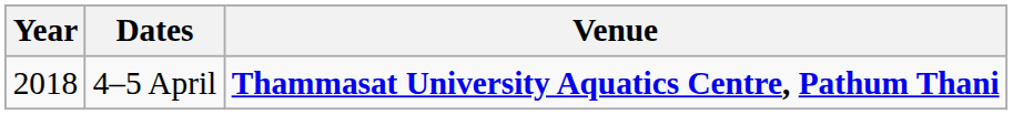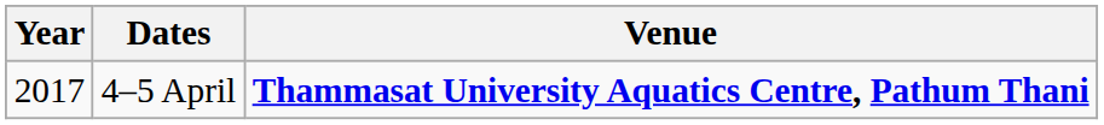 <table class="wikitable">
 <tr>
 <th>Year</th>
 <th>Dates</th>
 <th>Venue</th>
 </tr>
 <tr>
-<td>2018</td>
+<td>2017</td>
 <td>4–5 April</td>
 <td><strong><a href='#'>Thammasat University Aquatics Centre</a>, <a href='#'>Pathum Thani</a></strong></td>
 </tr>
 </table>
